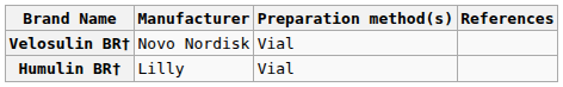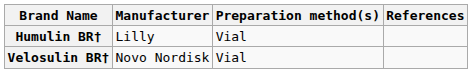 <table class="wikitable">
 <tr>
 <th scope="col">Brand Name</th>
 <th scope="col">Manufacturer</th>
 <th scope="col">Preparation method(s)</th>
 <th scope="col">References</th>
 </tr>
 <tr>
+<th scope="row">Humulin BR†</th>
+<td>Lilly</td>
+<td>Vial</td>
+<td></td>
+</tr>
+<tr>
 <th scope="row">Velosulin BR†</th>
 <td>Novo Nordisk</td>
 <td>Vial</td>
 <td></td>
 </tr>
-<tr>
-<th scope="row">Humulin BR†</th>
-<td>Lilly</td>
-<td>Vial</td>
-<td></td>
-</tr>
 </table>
